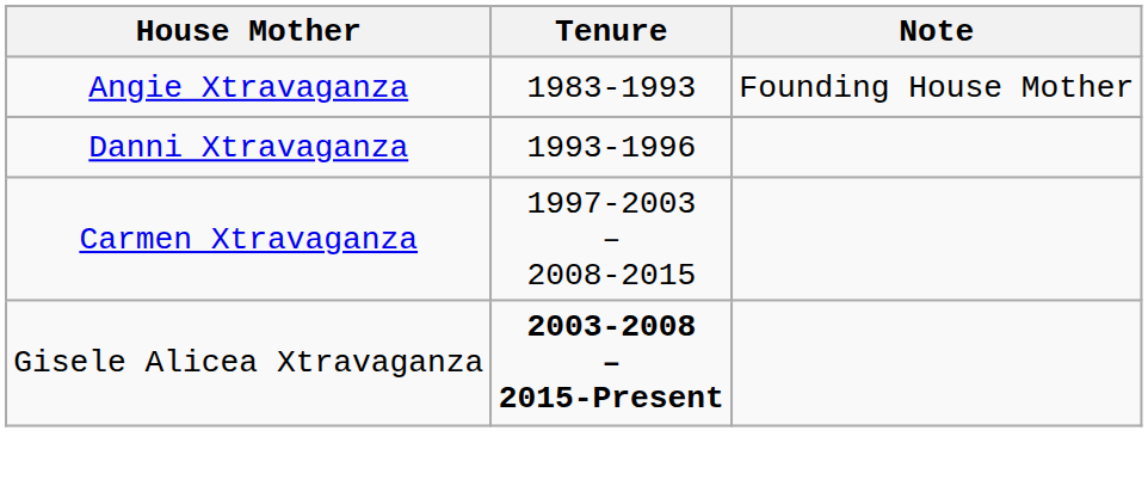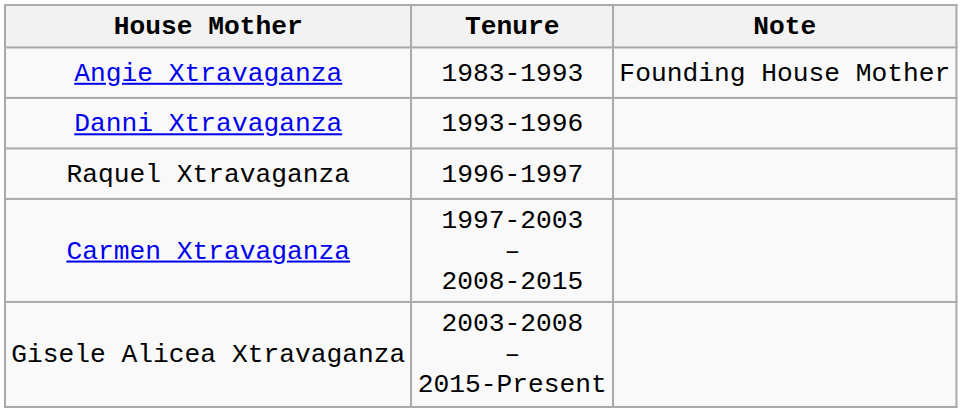 <table class="wikitable sortable" style="text-align: center;">
 <tr>
 <th>House Mother</th>
 <th>Tenure</th>
 <th>Note</th>
 </tr>
 <tr style="height: 25px;">
 <td><a href='#'>Angie Xtravaganza</a></td>
 <td>1983-1993</td>
 <td>Founding House Mother</td>
 </tr>
 <tr style="height: 25px;">
 <td><a href='#'>Danni Xtravaganza</a></td>
 <td>1993-1996</td>
 <td></td>
 </tr>
 <tr style="height: 25px;">
+<td>Raquel Xtravaganza</td>
+<td>1996-1997</td>
+<td></td>
+</tr>
+<tr style="height: 25px;">
 <td><a href='#'>Carmen Xtravaganza</a></td>
 <td>1997-2003<br>–<br>2008-2015</td>
 <td></td>
 </tr>
 <tr style="height: 25px;">
 <td>Gisele Alicea Xtravaganza</td>
-<td><strong>2003-2008<br>–<br>2015-Present</strong></td>
+<td>2003-2008<br>–<br>2015-Present</td>
 <td></td>
 </tr>
 </table>
